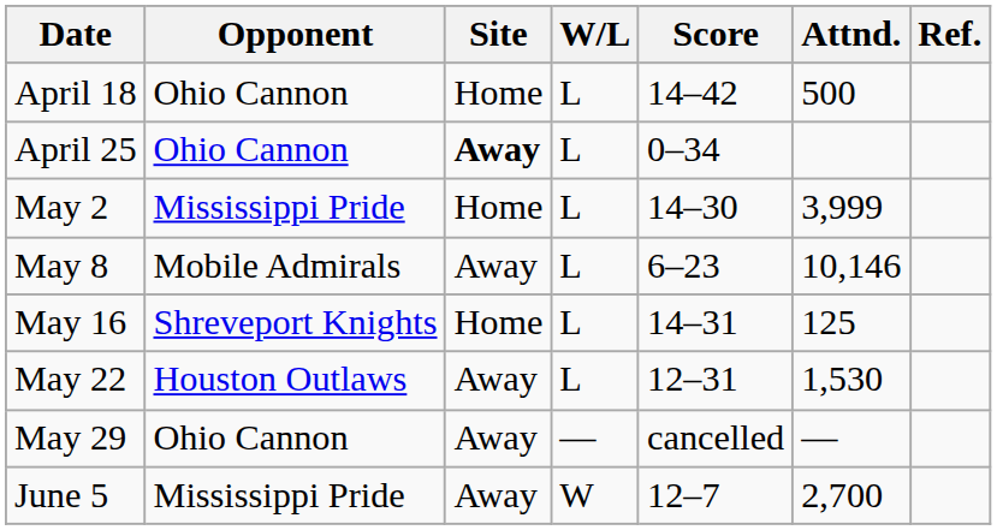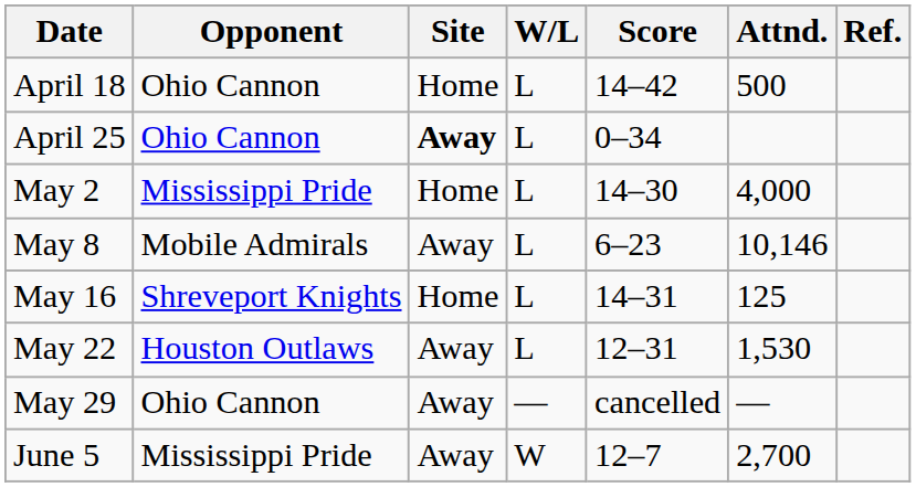 <table class="wikitable">
 <tr>
 <th>Date</th>
 <th>Opponent</th>
 <th>Site</th>
 <th>W/L</th>
 <th>Score</th>
 <th>Attnd.</th>
 <th>Ref.</th>
 </tr>
 <tr>
 <td>April 18</td>
 <td>Ohio Cannon</td>
 <td>Home</td>
 <td>L</td>
 <td>14–42</td>
 <td>500</td>
 <td></td>
 </tr>
 <tr>
 <td>April 25</td>
 <td><a href='#'>Ohio Cannon</a></td>
 <td><strong>Away</strong></td>
 <td>L</td>
 <td>0–34</td>
 <td></td>
 <td></td>
 </tr>
 <tr>
 <td>May 2</td>
 <td><a href='#'>Mississippi Pride</a></td>
 <td>Home</td>
 <td>L</td>
 <td>14–30</td>
-<td>3,999</td>
+<td>4,000</td>
 <td></td>
 </tr>
 <tr>
 <td>May 8</td>
 <td>Mobile Admirals</td>
 <td>Away</td>
 <td>L</td>
 <td>6–23</td>
 <td>10,146</td>
 <td></td>
 </tr>
 <tr>
 <td>May 16</td>
 <td><a href='#'>Shreveport Knights</a></td>
 <td>Home</td>
 <td>L</td>
 <td>14–31</td>
 <td>125</td>
 <td></td>
 </tr>
 <tr>
 <td>May 22</td>
 <td><a href='#'>Houston Outlaws</a></td>
 <td>Away</td>
 <td>L</td>
 <td>12–31</td>
 <td>1,530</td>
 <td></td>
 </tr>
 <tr>
 <td>May 29</td>
 <td>Ohio Cannon</td>
 <td>Away</td>
 <td>—</td>
 <td>cancelled</td>
 <td>—</td>
 <td></td>
 </tr>
 <tr>
 <td>June 5</td>
 <td>Mississippi Pride</td>
 <td>Away</td>
 <td>W</td>
 <td>12–7</td>
 <td>2,700</td>
 <td></td>
 </tr>
 </table>
